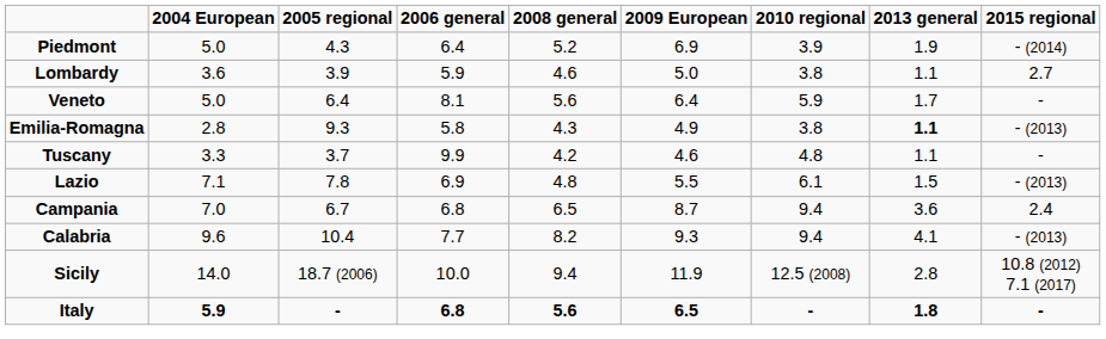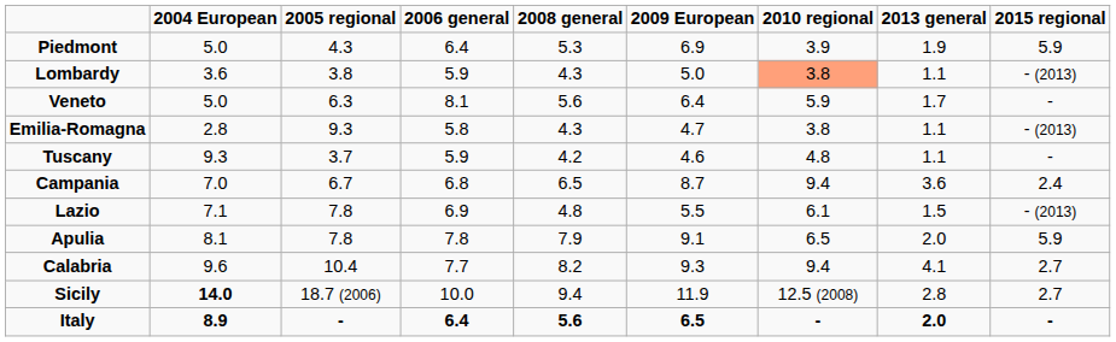 <table class="wikitable" style="text-align:center">
 <tr>
 <td></td>
 <td><strong>2004 European</strong></td>
 <td><strong>2005 regional</strong></td>
 <td><strong>2006 general</strong></td>
 <td><strong>2008 general</strong></td>
 <td><strong>2009 European</strong></td>
 <td><strong>2010 regional</strong></td>
 <td><strong>2013 general</strong></td>
 <td><strong>2015 regional</strong></td>
 </tr>
 <tr>
 <td><strong>Piedmont</strong></td>
 <td>5.0</td>
 <td>4.3</td>
 <td>6.4</td>
-<td>5.2</td>
+<td>5.3</td>
 <td>6.9</td>
 <td>3.9</td>
 <td>1.9</td>
-<td>- <small>(2014)</small></td>
+<td>5.9</td>
 </tr>
 <tr>
 <td><strong>Lombardy</strong></td>
 <td>3.6</td>
-<td>3.9</td>
+<td>3.8</td>
 <td>5.9</td>
-<td>4.6</td>
+<td>4.3</td>
 <td>5.0</td>
-<td>3.8</td>
+<td style="background: lightsalmon;">3.8</td>
 <td>1.1</td>
-<td>2.7</td>
+<td>- <small>(2013)</small></td>
 </tr>
 <tr>
 <td><strong>Veneto</strong></td>
 <td>5.0</td>
-<td>6.4</td>
+<td>6.3</td>
 <td>8.1</td>
 <td>5.6</td>
 <td>6.4</td>
 <td>5.9</td>
 <td>1.7</td>
 <td>-</td>
 </tr>
 <tr>
 <td><strong>Emilia-Romagna</strong></td>
 <td>2.8</td>
 <td>9.3</td>
 <td>5.8</td>
 <td>4.3</td>
-<td>4.9</td>
+<td>4.7</td>
 <td>3.8</td>
-<td><strong>1.1</strong></td>
+<td>1.1</td>
 <td>- <small>(2013)</small></td>
 </tr>
 <tr>
 <td><strong>Tuscany</strong></td>
-<td>3.3</td>
+<td>9.3</td>
 <td>3.7</td>
-<td>9.9</td>
+<td>5.9</td>
 <td>4.2</td>
 <td>4.6</td>
 <td>4.8</td>
 <td>1.1</td>
 <td>-</td>
+</tr>
+<tr>
+<td><strong>Campania</strong></td>
+<td>7.0</td>
+<td>6.7</td>
+<td>6.8</td>
+<td>6.5</td>
+<td>8.7</td>
+<td>9.4</td>
+<td>3.6</td>
+<td>2.4</td>
 </tr>
 <tr>
 <td><strong>Lazio</strong></td>
 <td>7.1</td>
 <td>7.8</td>
 <td>6.9</td>
 <td>4.8</td>
 <td>5.5</td>
 <td>6.1</td>
 <td>1.5</td>
 <td>- <small>(2013)</small></td>
 </tr>
 <tr>
-<td><strong>Campania</strong></td>
-<td>7.0</td>
-<td>6.7</td>
-<td>6.8</td>
+<td><strong>Apulia</strong></td>
+<td>8.1</td>
+<td>7.8</td>
+<td>7.8</td>
+<td>7.9</td>
+<td>9.1</td>
 <td>6.5</td>
-<td>8.7</td>
-<td>9.4</td>
-<td>3.6</td>
-<td>2.4</td>
+<td>2.0</td>
+<td>5.9</td>
 </tr>
 <tr>
 <td><strong>Calabria</strong></td>
 <td>9.6</td>
 <td>10.4</td>
 <td>7.7</td>
 <td>8.2</td>
 <td>9.3</td>
 <td>9.4</td>
 <td>4.1</td>
-<td>- <small>(2013)</small></td>
+<td>2.7</td>
 </tr>
 <tr>
 <td><strong>Sicily</strong></td>
-<td>14.0</td>
+<td><strong>14.0</strong></td>
 <td>18.7 <small>(2006)</small></td>
 <td>10.0</td>
 <td>9.4</td>
 <td>11.9</td>
 <td>12.5 <small>(2008)</small></td>
 <td>2.8</td>
-<td>10.8 <small>(2012)</small><br> 7.1 <small>(2017)</small></td>
+<td>2.7</td>
 </tr>
 <tr>
 <td><strong>Italy</strong></td>
-<td><strong>5.9</strong></td>
+<td><strong>8.9</strong></td>
 <td><strong>-</strong></td>
-<td><strong>6.8</strong></td>
+<td><strong>6.4</strong></td>
 <td><strong>5.6</strong></td>
 <td><strong>6.5</strong></td>
 <td><strong>-</strong></td>
-<td><strong>1.8</strong></td>
+<td><strong>2.0</strong></td>
 <td><strong>-</strong></td>
 </tr>
 </table>
